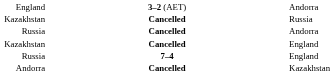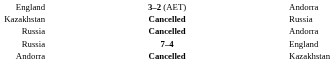 <table width=100% cellspacing=1>
 <tr>
 <th width=40%></th>
 <th width=20%></th>
 <th width=40%></th>
 </tr>
 <tr style=font-size:90%>
 <td align=right>England</td>
 <td align=center><strong>3–2</strong> (AET)</td>
 <td>Andorra</td>
 </tr>
 <tr style=font-size:90%>
 <td align=right>Kazakhstan</td>
 <td align=center><strong>Cancelled</strong></td>
 <td>Russia</td>
 </tr>
 <tr style=font-size:90%>
 <td align=right>Russia</td>
 <td align=center><strong>Cancelled</strong></td>
 <td>Andorra</td>
 </tr>
 <tr style=font-size:90%>
-<td align=right>Kazakhstan</td>
-<td align=center><strong>Cancelled</strong></td>
-<td>England</td>
-</tr>
-<tr style=font-size:90%>
 <td align=right>Russia</td>
 <td align=center><strong>7–4</strong></td>
 <td>England</td>
 </tr>
 <tr style=font-size:90%>
 <td align=right>Andorra</td>
 <td align=center><strong>Cancelled</strong></td>
 <td>Kazakhstan</td>
 </tr>
 </table>
